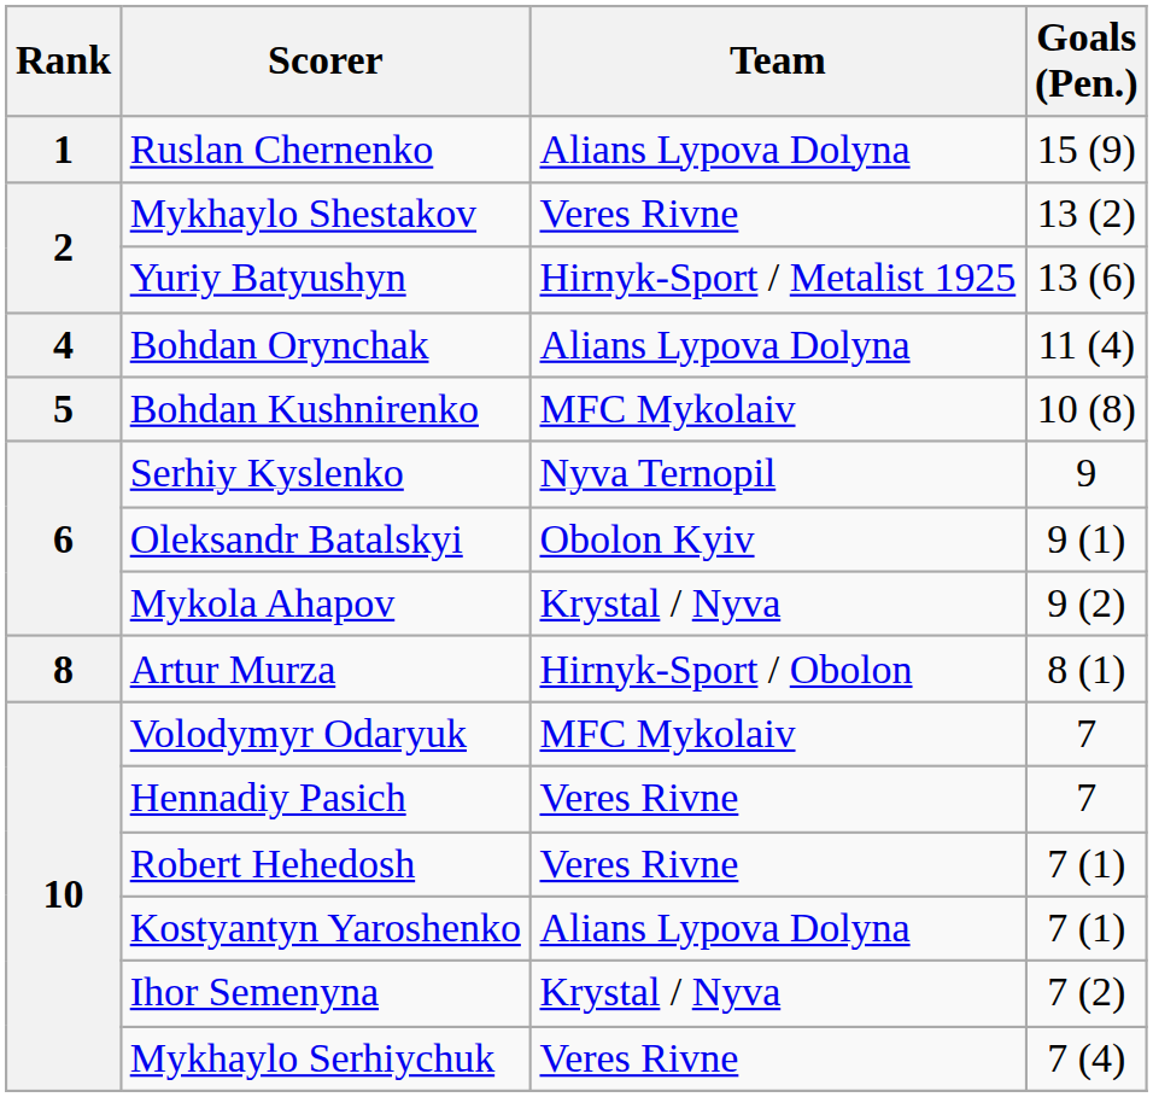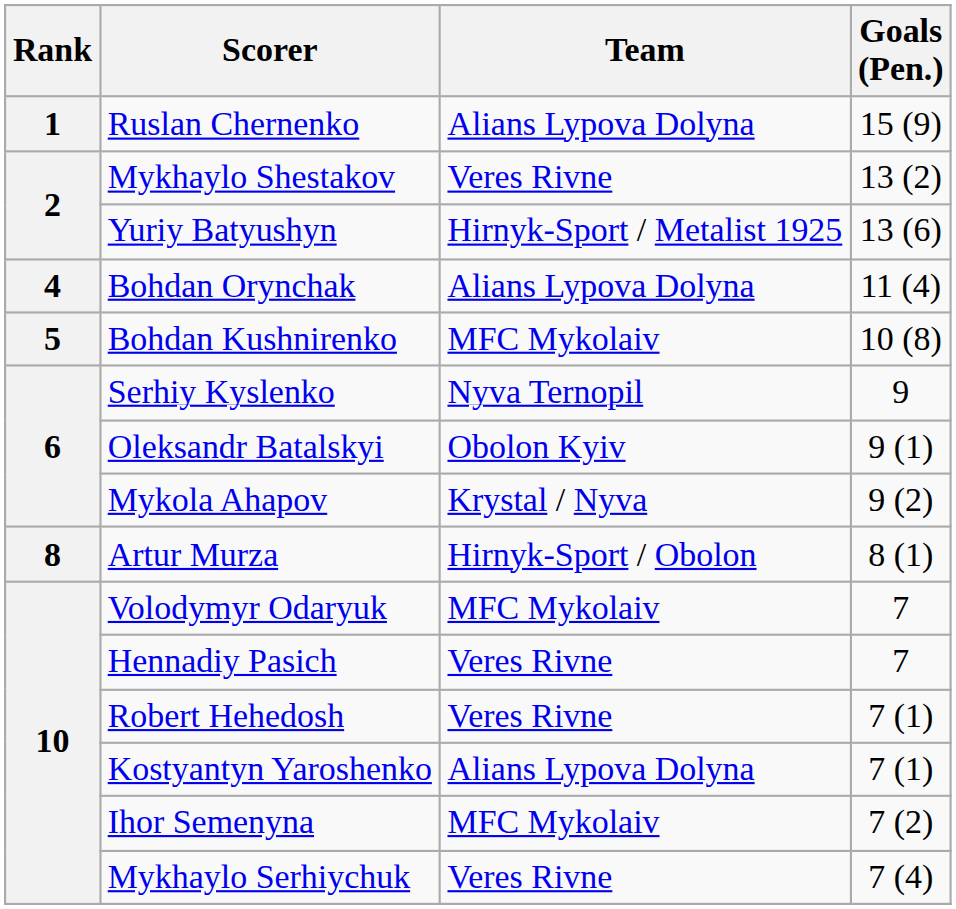 <table class="wikitable">
 <tr>
 <th>Rank</th>
 <th>Scorer</th>
 <th>Team</th>
 <th>Goals<br>(Pen.)</th>
 </tr>
 <tr>
 <th align=center rowspan=1>1</th>
 <td> <a href='#'>Ruslan Chernenko</a></td>
 <td><a href='#'>Alians Lypova Dolyna</a></td>
 <td align=center>15 (9)</td>
 </tr>
 <tr>
 <th align=center rowspan=2>2</th>
 <td> <a href='#'>Mykhaylo Shestakov</a></td>
 <td><a href='#'>Veres Rivne</a></td>
 <td align=center>13 (2)</td>
 </tr>
 <tr>
 <td> <a href='#'>Yuriy Batyushyn</a></td>
 <td><a href='#'>Hirnyk-Sport</a> / <a href='#'>Metalist 1925</a></td>
 <td align=center>13 (6)</td>
 </tr>
 <tr>
 <th align=center rowspan=1>4</th>
 <td> <a href='#'>Bohdan Orynchak</a></td>
 <td><a href='#'>Alians Lypova Dolyna</a></td>
 <td align=center>11 (4)</td>
 </tr>
 <tr>
 <th align=center rowspan=1>5</th>
 <td> <a href='#'>Bohdan Kushnirenko</a></td>
 <td><a href='#'>MFC Mykolaiv</a></td>
 <td align=center>10 (8)</td>
 </tr>
 <tr>
 <th align=center rowspan=3>6</th>
 <td> <a href='#'>Serhiy Kyslenko</a></td>
 <td><a href='#'>Nyva Ternopil</a></td>
 <td align=center>9</td>
 </tr>
 <tr>
 <td> <a href='#'>Oleksandr Batalskyi</a></td>
 <td><a href='#'>Obolon Kyiv</a></td>
 <td align=center>9 (1)</td>
 </tr>
 <tr>
 <td> <a href='#'>Mykola Ahapov</a></td>
 <td><a href='#'>Krystal</a> / <a href='#'>Nyva</a></td>
 <td align=center>9 (2)</td>
 </tr>
 <tr>
 <th align=center rowspan=1>8</th>
 <td> <a href='#'>Artur Murza</a></td>
 <td><a href='#'>Hirnyk-Sport</a> / <a href='#'>Obolon</a></td>
 <td align=center>8 (1)</td>
 </tr>
 <tr>
 <th align=center rowspan=10>10</th>
 <td> <a href='#'>Volodymyr Odaryuk</a></td>
 <td><a href='#'>MFC Mykolaiv</a></td>
 <td align=center>7</td>
 </tr>
 <tr>
 <td> <a href='#'>Hennadiy Pasich</a></td>
 <td><a href='#'>Veres Rivne</a></td>
 <td align=center>7</td>
 </tr>
 <tr>
 <td> <a href='#'>Robert Hehedosh</a></td>
 <td><a href='#'>Veres Rivne</a></td>
 <td align=center>7 (1)</td>
 </tr>
 <tr>
 <td> <a href='#'>Kostyantyn Yaroshenko</a></td>
 <td><a href='#'>Alians Lypova Dolyna</a></td>
 <td align=center>7 (1)</td>
 </tr>
 <tr>
 <td> <a href='#'>Ihor Semenyna</a></td>
-<td><a href='#'>Krystal</a> / <a href='#'>Nyva</a></td>
+<td><a href='#'>MFC Mykolaiv</a></td>
 <td align=center>7 (2)</td>
 </tr>
 <tr>
 <td> <a href='#'>Mykhaylo Serhiychuk</a></td>
 <td><a href='#'>Veres Rivne</a></td>
 <td align=center>7 (4)</td>
 </tr>
 <tr>
 </tr>
 </table>
